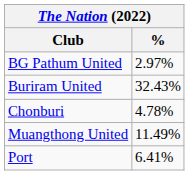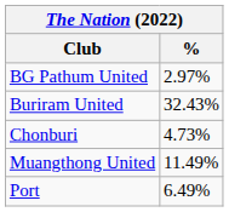 <table class="wikitable sortable">
 <tr>
 <th colspan="2"><em><a href='#'>The Nation</a></em> (2022)</th>
 </tr>
 <tr>
 <th>Club</th>
 <th>%</th>
 </tr>
 <tr>
 <td><a href='#'>BG Pathum United</a></td>
 <td>2.97%</td>
 </tr>
 <tr>
 <td><a href='#'>Buriram United</a></td>
 <td>32.43%</td>
 </tr>
 <tr>
 <td><a href='#'>Chonburi</a></td>
-<td>4.78%</td>
+<td>4.73%</td>
 </tr>
 <tr>
 <td><a href='#'>Muangthong United</a></td>
 <td>11.49%</td>
 </tr>
 <tr>
 <td><a href='#'>Port</a></td>
-<td>6.41%</td>
+<td>6.49%</td>
 </tr>
 </table>
